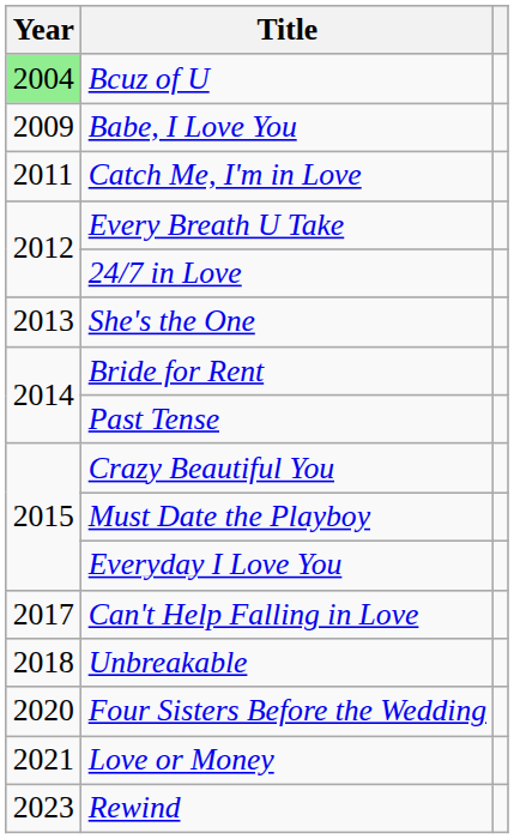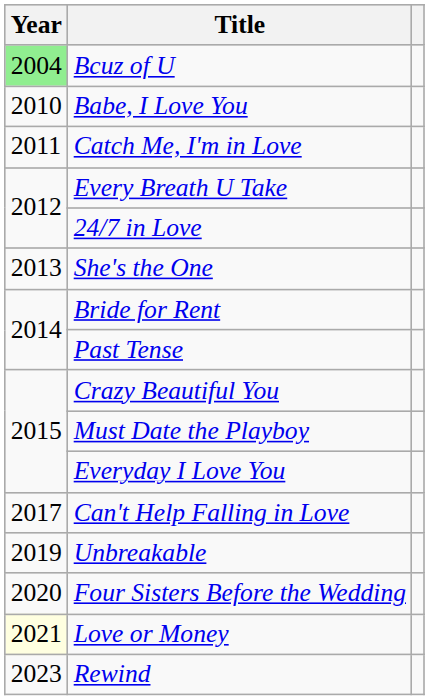 <table class="wikitable unsortable">
 <tr>
 <th>Year</th>
 <th>Title</th>
 <th></th>
 </tr>
 <tr>
 <td style="background: lightgreen;">2004</td>
 <td><em><a href='#'>Bcuz of U</a></em></td>
 <td></td>
 </tr>
 <tr>
-<td>2009</td>
+<td>2010</td>
 <td><em><a href='#'>Babe, I Love You</a></em></td>
 <td></td>
 </tr>
 <tr>
 <td>2011</td>
 <td><em><a href='#'>Catch Me, I'm in Love</a></em></td>
 <td></td>
 </tr>
 <tr>
 <td rowspan=2>2012</td>
 <td><em><a href='#'>Every Breath U Take</a></em></td>
 <td></td>
 </tr>
 <tr>
 <td><em><a href='#'>24/7 in Love</a></em></td>
 <td></td>
 </tr>
 <tr>
 <td>2013</td>
 <td><em><a href='#'>She's the One</a></em></td>
 <td></td>
 </tr>
 <tr>
 <td rowspan=2>2014</td>
 <td><em><a href='#'>Bride for Rent</a></em></td>
 <td></td>
 </tr>
 <tr>
 <td><em><a href='#'>Past Tense</a></em></td>
 <td></td>
 </tr>
 <tr>
 <td rowspan=3>2015</td>
 <td><em><a href='#'>Crazy Beautiful You</a></em></td>
 <td></td>
 </tr>
 <tr>
 <td><em><a href='#'>Must Date the Playboy</a></em></td>
 <td></td>
 </tr>
 <tr>
 <td><em><a href='#'>Everyday I Love You</a></em></td>
 <td></td>
 </tr>
 <tr>
 <td>2017</td>
 <td><em><a href='#'>Can't Help Falling in Love</a></em></td>
 <td></td>
 </tr>
 <tr>
-<td>2018</td>
+<td>2019</td>
 <td><em><a href='#'>Unbreakable</a></em></td>
 <td></td>
 </tr>
 <tr>
 <td>2020</td>
 <td><em><a href='#'>Four Sisters Before the Wedding</a></em></td>
 <td></td>
 </tr>
 <tr>
-<td>2021</td>
+<td style="background: lightyellow;">2021</td>
 <td><em><a href='#'>Love or Money</a></em></td>
 <td></td>
 </tr>
 <tr>
 <td>2023</td>
 <td><em><a href='#'>Rewind</a></em></td>
 <td></td>
 </tr>
 </table>
